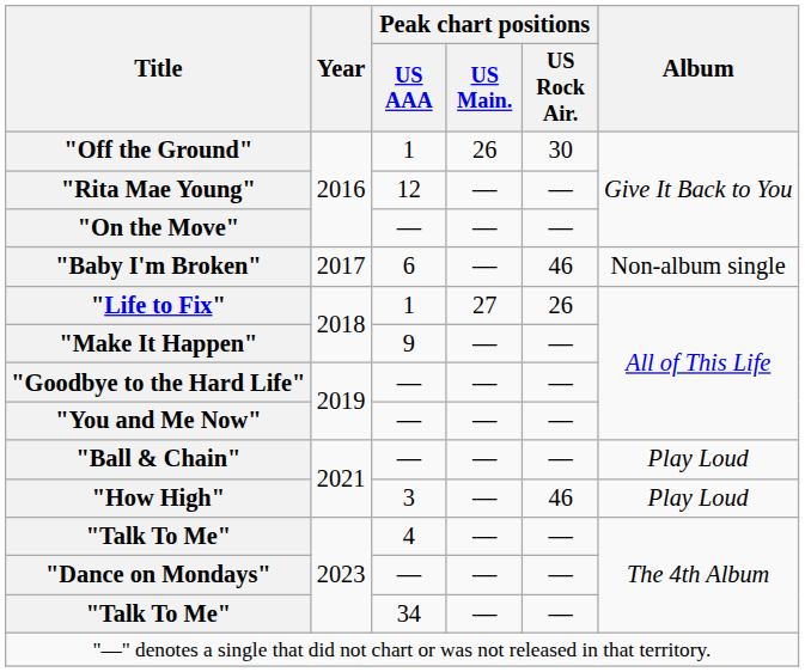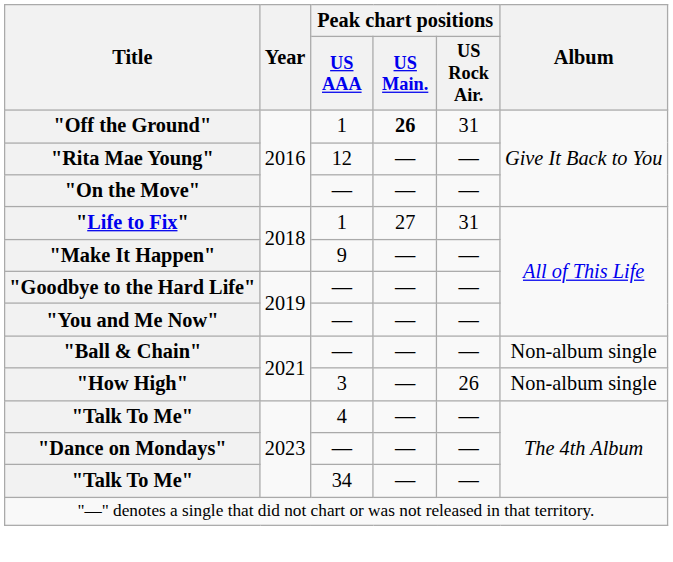 <table class="wikitable plainrowheaders" style="text-align:center;">
 <tr>
 <th scope="col" rowspan="2">Title</th>
 <th scope="col" rowspan="2">Year</th>
 <th scope="col" colspan="3">Peak chart positions</th>
 <th scope="col" rowspan="2">Album</th>
 </tr>
 <tr>
 <th scope="col" style="width:3em;font-size:90%;"><a href='#'>US<br>AAA</a><br></th>
 <th scope="col" style="width:3em;font-size:90%;"><a href='#'>US<br>Main.</a><br></th>
 <th scope="col" style="width:3em;font-size:90%;">US<br>Rock<br>Air.<br></th>
 </tr>
 <tr>
 <th scope="row">"Off the Ground"</th>
 <td rowspan="3">2016</td>
 <td>1</td>
-<td>26</td>
-<td>30</td>
+<td><strong>26</strong></td>
+<td>31</td>
 <td rowspan="3"><em>Give It Back to You</em></td>
 </tr>
 <tr>
 <th scope="row">"Rita Mae Young"</th>
 <td>12</td>
 <td>—</td>
 <td>—</td>
 </tr>
 <tr>
 <th scope="row">"On the Move"</th>
 <td>—</td>
 <td>—</td>
 <td>—</td>
 </tr>
 <tr>
-<th scope="row">"Baby I'm Broken"</th>
-<td>2017</td>
-<td>6</td>
-<td>—</td>
-<td>46</td>
-<td>Non-album single</td>
-</tr>
-<tr>
 <th scope="row">"<a href='#'>Life to Fix</a>"</th>
 <td rowspan="2">2018</td>
 <td>1</td>
 <td>27</td>
-<td>26</td>
+<td>31</td>
 <td rowspan="4"><em><a href='#'>All of This Life</a></em></td>
 </tr>
 <tr>
 <th scope="row">"Make It Happen"</th>
 <td>9</td>
 <td>—</td>
 <td>—</td>
 </tr>
 <tr>
 <th scope="row">"Goodbye to the Hard Life"</th>
 <td rowspan="2">2019</td>
 <td>—</td>
 <td>—</td>
 <td>—</td>
 </tr>
 <tr>
 <th scope="row">"You and Me Now"</th>
 <td>—</td>
 <td>—</td>
 <td>—</td>
 </tr>
 <tr>
 <th scope="row">"Ball & Chain"</th>
 <td rowspan="2">2021</td>
 <td>—</td>
 <td>—</td>
 <td>—</td>
-<td><em>Play Loud</em></td>
+<td>Non-album single</td>
 </tr>
 <tr>
 <th scope="row">"How High"</th>
 <td>3</td>
 <td>—</td>
-<td>46</td>
-<td><em>Play Loud</em></td>
+<td>26</td>
+<td>Non-album single</td>
 </tr>
 <tr>
 <th scope="row">"Talk To Me"</th>
 <td rowspan=3>2023</td>
 <td>4</td>
 <td>—</td>
 <td>—</td>
 <td rowspan=3><em>The 4th Album</em></td>
 </tr>
 <tr>
 <th scope="row">"Dance on Mondays"</th>
 <td>—</td>
 <td>—</td>
 <td>—</td>
 </tr>
 <tr>
 <th scope="row">"Talk To Me"</th>
 <td>34</td>
 <td>—</td>
 <td>—</td>
 </tr>
 <tr>
 <td colspan="6" style="font-size:85%">"—" denotes a single that did not chart or was not released in that territory.</td>
 </tr>
 </table>
